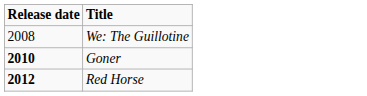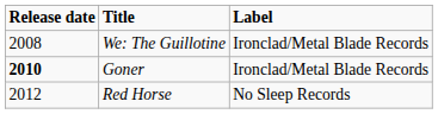 <table class="wikitable">
 <tr>
 <td><strong>Release date</strong></td>
 <td><strong>Title</strong></td>
+<td><strong>Label</strong></td>
 </tr>
 <tr>
 <td>2008</td>
 <td><em>We: The Guillotine</em></td>
+<td>Ironclad/Metal Blade Records</td>
 </tr>
 <tr>
 <td><strong>2010</strong></td>
 <td><em>Goner</em></td>
+<td>Ironclad/Metal Blade Records</td>
 </tr>
 <tr>
-<td><strong>2012</strong></td>
+<td>2012</td>
 <td><em>Red Horse</em></td>
+<td>No Sleep Records</td>
 </tr>
 </table>
